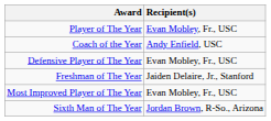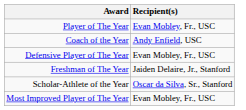 <table class="wikitable" style="white-space:nowrap; font-size:90%;">
 <tr>
 <th style="text-align:right;">Award</th>
 <th style="text-align:left;">Recipient(s)</th>
 </tr>
 <tr>
 <td style="text-align:right;"><a href='#'>Player of The Year</a></td>
 <td style="text-align:left;"><a href='#'>Evan Mobley</a>, Fr., USC</td>
 </tr>
 <tr>
 <td style="text-align:right;"><a href='#'>Coach of the Year</a></td>
 <td style="text-align:left;"><a href='#'>Andy Enfield</a>, USC</td>
 </tr>
 <tr>
 <td style="text-align:right;"><a href='#'>Defensive Player of The Year</a></td>
 <td style="text-align:left;">Evan Mobley, Fr., USC</td>
 </tr>
 <tr>
 <td style="text-align:right;"><a href='#'>Freshman of The Year</a></td>
 <td style="text-align:left;">Jaiden Delaire, Jr., Stanford</td>
 </tr>
 <tr>
+<td style="text-align:right;">Scholar-Athlete of the Year</td>
+<td style="text-align:left;"><a href='#'>Oscar da Silva</a>, Sr., Stanford</td>
+</tr>
+<tr>
 <td style="text-align:right;"><a href='#'>Most Improved Player of The Year</a></td>
 <td style="text-align:left;">Evan Mobley, Fr., USC</td>
 </tr>
-<tr>
-<td style="text-align:right;"><a href='#'>Sixth Man of The Year</a></td>
-<td style="text-align:left;"><a href='#'>Jordan Brown</a>, R-So., Arizona</td>
-</tr>
 </table>
